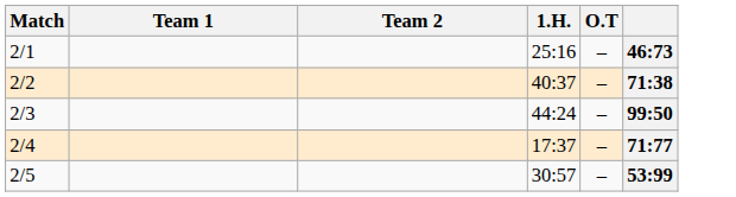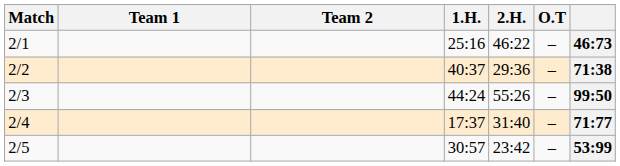 <table class="wikitable">
 <tr>
 <th>Match</th>
 <th align="left" width="180">Team 1</th>
 <th align="left" width="180">Team 2</th>
 <th>1.H.</th>
+<th>2.H.</th>
 <th>O.T</th>
 <th></th>
 </tr>
 <tr>
 <td>2/1</td>
 <td></td>
 <td></td>
 <td>25:16</td>
+<td>46:22</td>
 <td align="center">–</td>
 <th align="center">46:73</th>
 </tr>
 <tr bgcolor="#FFECCE">
 <td>2/2</td>
 <td></td>
 <td></td>
 <td>40:37</td>
+<td>29:36</td>
 <td align="center">–</td>
 <th align="center">71:38</th>
 </tr>
 <tr>
 <td>2/3</td>
 <td></td>
 <td></td>
 <td>44:24</td>
+<td>55:26</td>
 <td align="center">–</td>
 <th align="center">99:50</th>
 </tr>
 <tr bgcolor="#FFECCE">
 <td>2/4</td>
 <td></td>
 <td></td>
 <td>17:37</td>
+<td>31:40</td>
 <td align="center">–</td>
 <th align="center">71:77</th>
 </tr>
 <tr>
 <td>2/5</td>
 <td></td>
 <td></td>
 <td>30:57</td>
+<td>23:42</td>
 <td align="center">–</td>
 <th align="center">53:99</th>
 </tr>
 </table>
